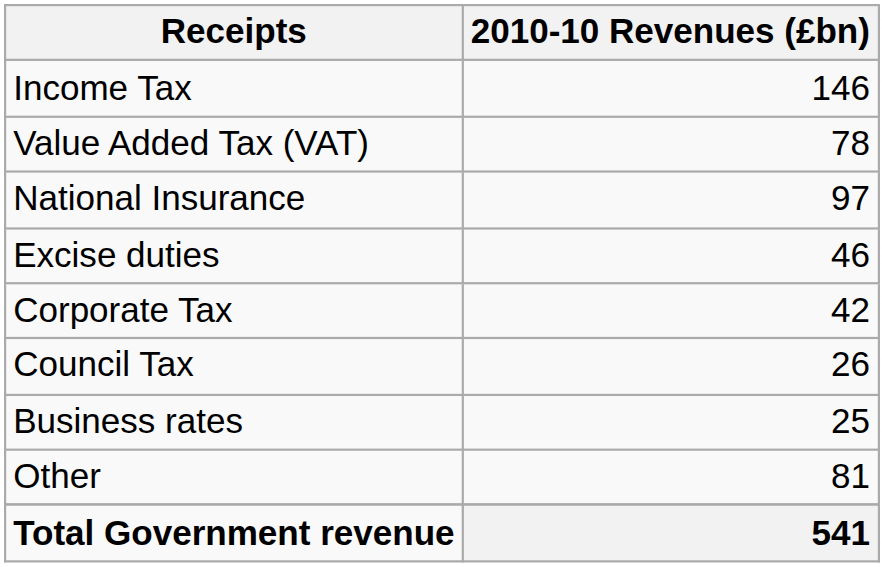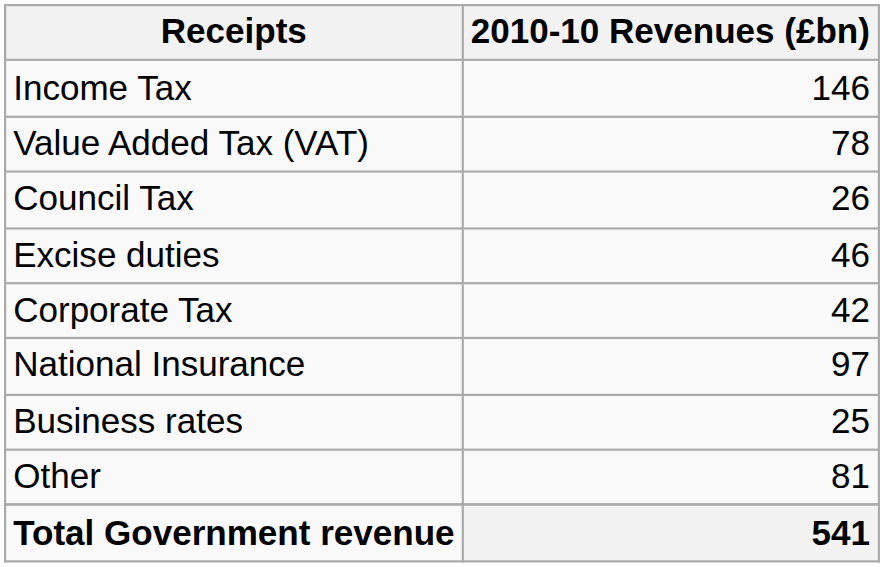 <table class="wikitable sortable">
 <tr>
 <th>Receipts</th>
 <th style="text-align: right">2010-10 Revenues (£bn)</th>
 </tr>
 <tr>
 <td>Income Tax</td>
 <td style="text-align: right">146</td>
 </tr>
 <tr>
 <td>Value Added Tax (VAT)</td>
 <td style="text-align: right">78</td>
 </tr>
 <tr>
-<td>National Insurance</td>
-<td style="text-align: right">97</td>
+<td>Council Tax</td>
+<td style="text-align: right">26</td>
 </tr>
 <tr>
 <td>Excise duties</td>
 <td style="text-align: right">46</td>
 </tr>
 <tr>
 <td>Corporate Tax</td>
 <td style="text-align: right">42</td>
 </tr>
 <tr>
-<td>Council Tax</td>
-<td style="text-align: right">26</td>
+<td>National Insurance</td>
+<td style="text-align: right">97</td>
 </tr>
 <tr>
 <td>Business rates</td>
 <td style="text-align: right">25</td>
 </tr>
 <tr>
 <td>Other</td>
 <td style="text-align: right">81</td>
 </tr>
 <tr>
 </tr>
 <tr class="sortbottom">
 <td style="text-align: left"><strong>Total Government revenue</strong></td>
 <th style="text-align: right">541</th>
 </tr>
 </table>
